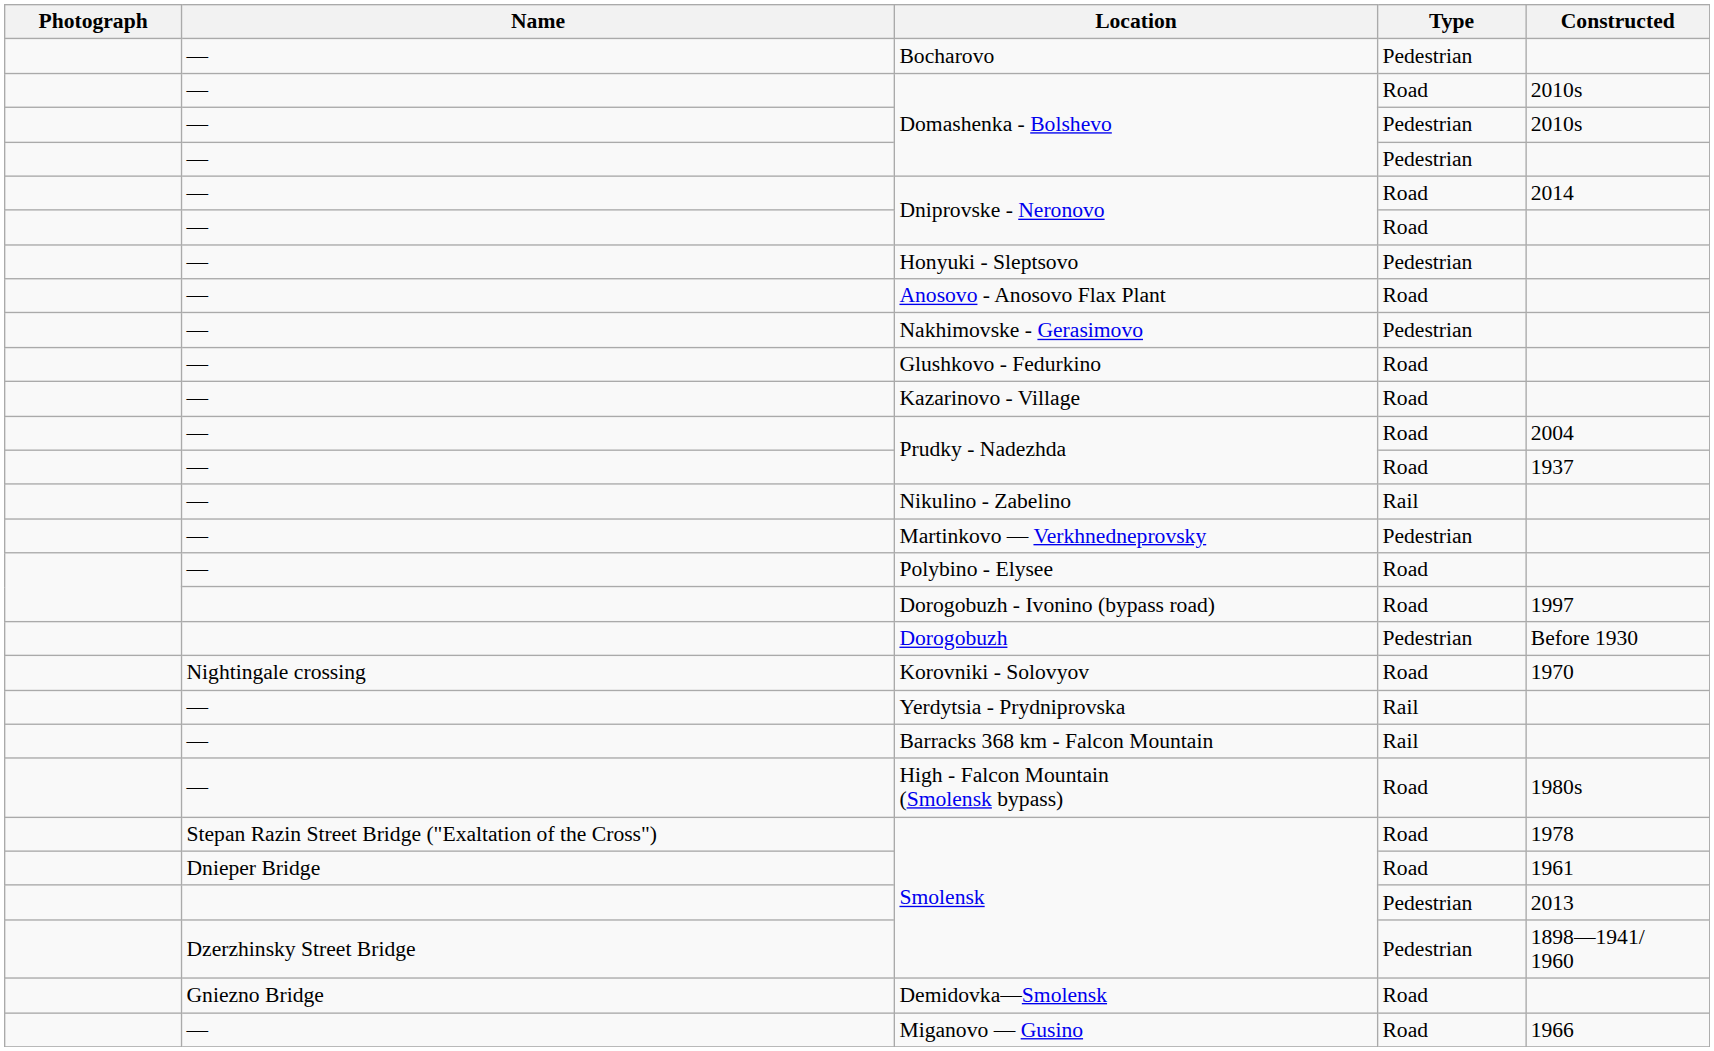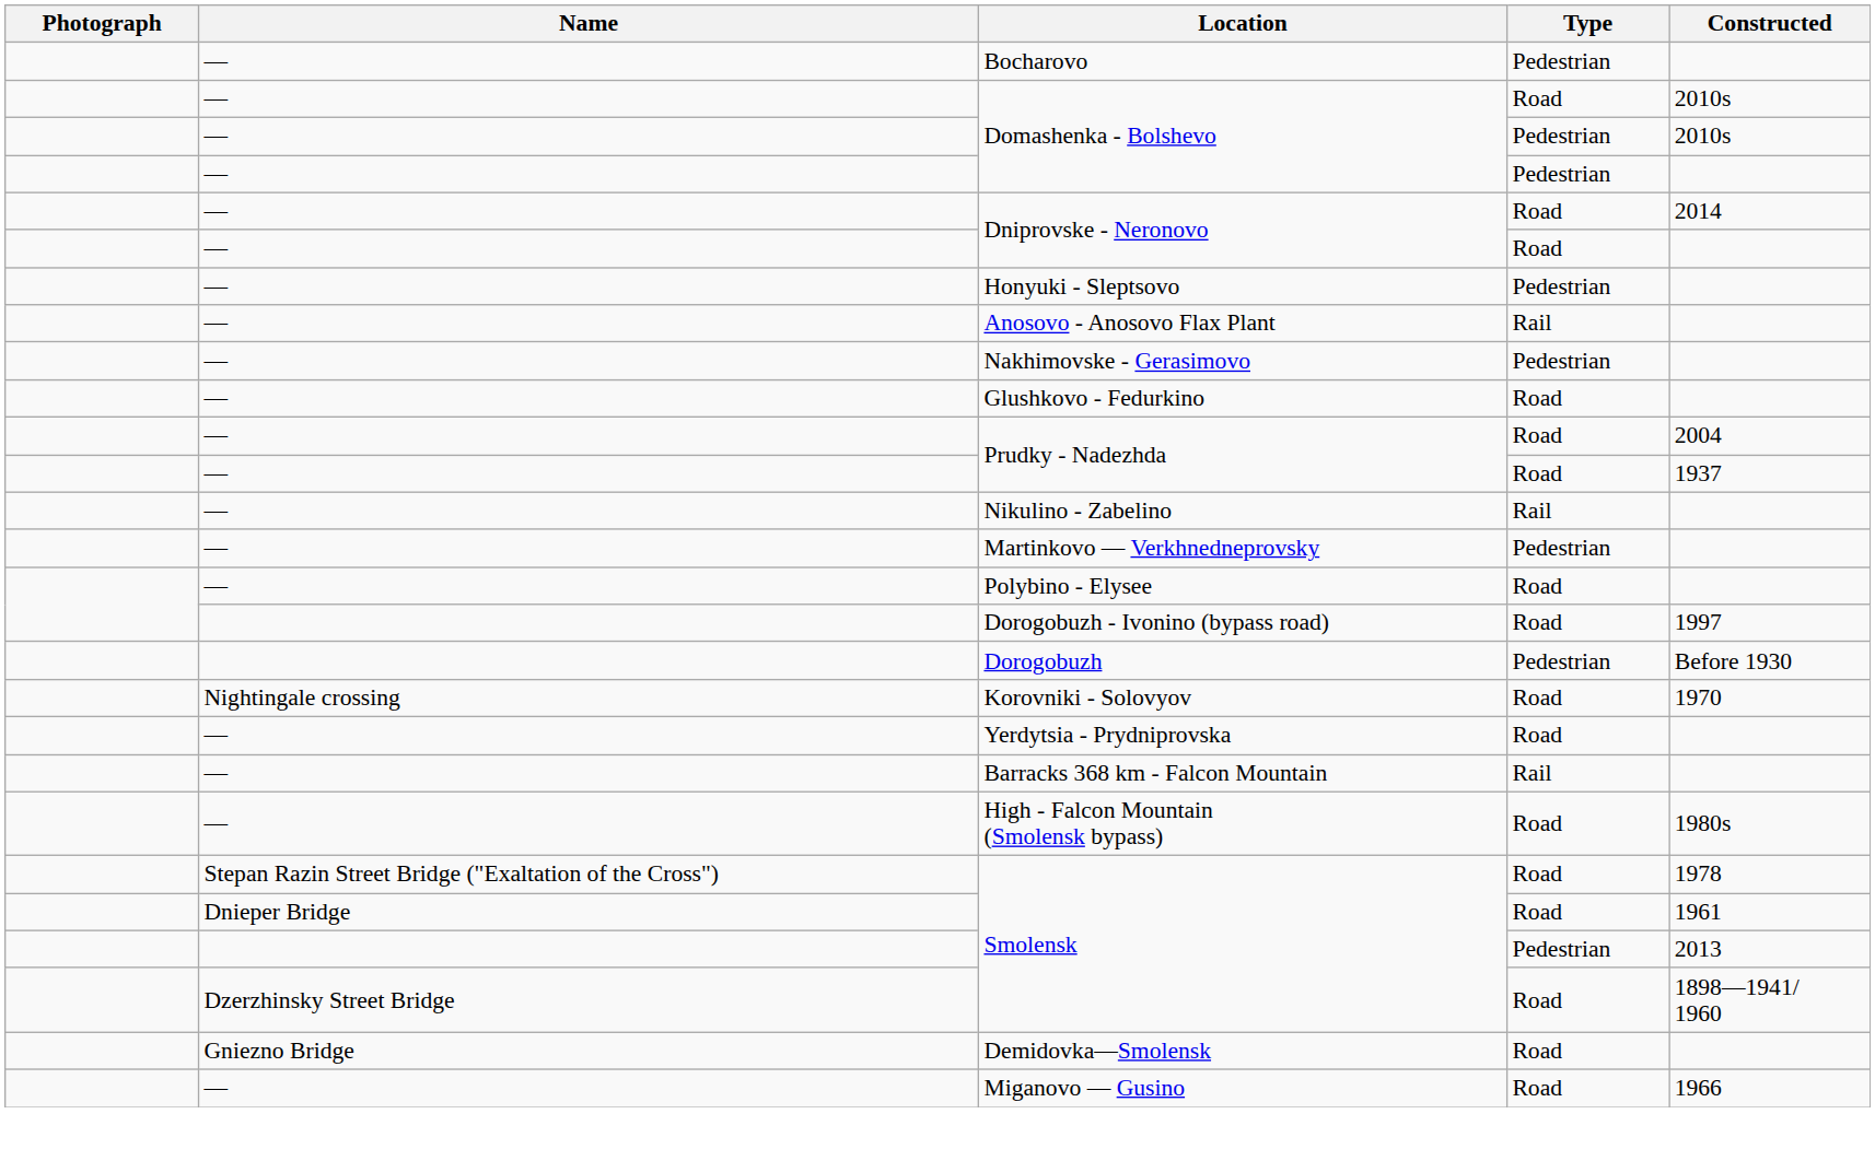 <table class="sortable wikitable" width="100%">
 <tr>
 <th>Photograph</th>
 <th>Name</th>
 <th>Location</th>
 <th>Type</th>
 <th>Constructed</th>
 </tr>
 <tr>
 <td></td>
 <td>—</td>
 <td>Bocharovo</td>
 <td>Pedestrian</td>
 <td></td>
 </tr>
 <tr>
 <td></td>
 <td>—</td>
 <td rowspan="3">Domashenka - <a href='#'>Bolshevo</a></td>
 <td>Road</td>
 <td>2010s</td>
 </tr>
 <tr>
 <td></td>
 <td>—</td>
 <td>Pedestrian</td>
 <td>2010s</td>
 </tr>
 <tr>
 <td></td>
 <td>—</td>
 <td>Pedestrian</td>
 <td></td>
 </tr>
 <tr>
 <td></td>
 <td>—</td>
 <td rowspan="2">Dniprovske - <a href='#'>Neronovo</a></td>
 <td>Road</td>
 <td>2014</td>
 </tr>
 <tr>
 <td></td>
 <td>—</td>
 <td>Road</td>
 <td></td>
 </tr>
 <tr>
 <td></td>
 <td>—</td>
 <td>Honyuki - Sleptsovo</td>
 <td>Pedestrian</td>
 <td></td>
 </tr>
 <tr>
 <td></td>
 <td>—</td>
 <td><a href='#'>Anosovo</a> - Anosovo Flax Plant</td>
-<td>Road</td>
+<td>Rail</td>
 <td></td>
 </tr>
 <tr>
 <td></td>
 <td>—</td>
 <td>Nakhimovske - <a href='#'>Gerasimovo</a></td>
 <td>Pedestrian</td>
 <td></td>
 </tr>
 <tr>
 <td></td>
 <td>—</td>
 <td>Glushkovo - Fedurkino</td>
-<td>Road</td>
-<td></td>
-</tr>
-<tr>
-<td></td>
-<td>—</td>
-<td>Kazarinovo - Village</td>
 <td>Road</td>
 <td></td>
 </tr>
 <tr>
 <td></td>
 <td>—</td>
 <td rowspan="2">Prudky - Nadezhda</td>
 <td>Road</td>
 <td>2004</td>
 </tr>
 <tr>
 <td></td>
 <td>—</td>
 <td>Road</td>
 <td>1937</td>
 </tr>
 <tr>
 <td></td>
 <td>—</td>
 <td>Nikulino - Zabelino</td>
 <td>Rail</td>
 <td></td>
 </tr>
 <tr>
 <td></td>
 <td>—</td>
 <td>Martinkovo — <a href='#'>Verkhnedneprovsky</a></td>
 <td>Pedestrian</td>
 <td></td>
 </tr>
 <tr>
 <td rowspan="2"></td>
 <td>—</td>
 <td>Polybino - Elysee</td>
 <td>Road</td>
 <td></td>
 </tr>
 <tr>
 <td></td>
 <td>Dorogobuzh - Ivonino (bypass road)</td>
 <td>Road</td>
 <td>1997</td>
 </tr>
 <tr>
 <td></td>
 <td></td>
 <td><a href='#'>Dorogobuzh</a></td>
 <td>Pedestrian</td>
 <td>Before 1930</td>
 </tr>
 <tr>
 <td></td>
 <td>Nightingale crossing</td>
 <td>Korovniki - Solovyov</td>
 <td>Road</td>
 <td>1970</td>
 </tr>
 <tr>
 <td></td>
 <td>—</td>
 <td>Yerdytsia - Prydniprovska</td>
-<td>Rail</td>
+<td>Road</td>
 <td></td>
 </tr>
 <tr>
 <td></td>
 <td>—</td>
 <td>Barracks 368 km - Falcon Mountain</td>
 <td>Rail</td>
 <td></td>
 </tr>
 <tr>
 <td></td>
 <td>—</td>
 <td>High - Falcon Mountain<br>(<a href='#'>Smolensk</a> bypass)</td>
 <td>Road</td>
 <td>1980s</td>
 </tr>
 <tr>
 <td></td>
 <td>Stepan Razin Street Bridge ("Exaltation of the Cross")</td>
 <td rowspan="4"><a href='#'>Smolensk</a></td>
 <td>Road</td>
 <td>1978</td>
 </tr>
 <tr>
 <td></td>
 <td>Dnieper Bridge</td>
 <td>Road</td>
 <td>1961</td>
 </tr>
 <tr>
 <td></td>
 <td></td>
 <td>Pedestrian</td>
 <td>2013</td>
 </tr>
 <tr>
 <td></td>
 <td>Dzerzhinsky Street Bridge</td>
-<td>Pedestrian</td>
+<td>Road</td>
 <td>1898—1941/<br>1960</td>
 </tr>
 <tr>
 <td></td>
 <td>Gniezno Bridge</td>
 <td>Demidovka—<a href='#'>Smolensk</a></td>
 <td>Road</td>
 <td></td>
 </tr>
 <tr>
 <td></td>
 <td>—</td>
 <td>Miganovo — <a href='#'>Gusino</a></td>
 <td>Road</td>
 <td>1966</td>
 </tr>
 </table>
